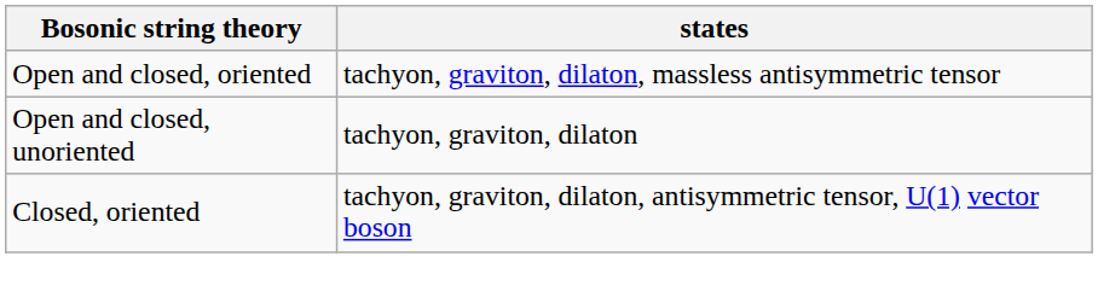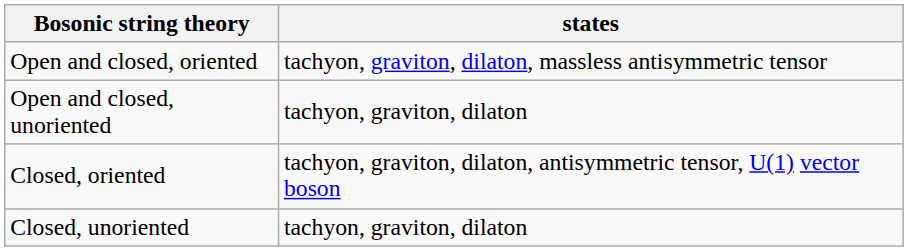 <table class="wikitable">
 <tr>
 <th>Bosonic string theory</th>
 <th> states</th>
 </tr>
 <tr>
 <td>Open and closed, oriented</td>
 <td>tachyon, <a href='#'>graviton</a>, <a href='#'>dilaton</a>, massless antisymmetric tensor</td>
 </tr>
 <tr>
 <td>Open and closed, unoriented</td>
 <td>tachyon, graviton, dilaton</td>
 </tr>
 <tr>
 <td>Closed, oriented</td>
 <td>tachyon, graviton, dilaton, antisymmetric tensor, <a href='#'>U(1)</a> <a href='#'>vector boson</a></td>
 </tr>
+<tr>
+<td>Closed, unoriented</td>
+<td>tachyon, graviton, dilaton</td>
+</tr>
 </table>
